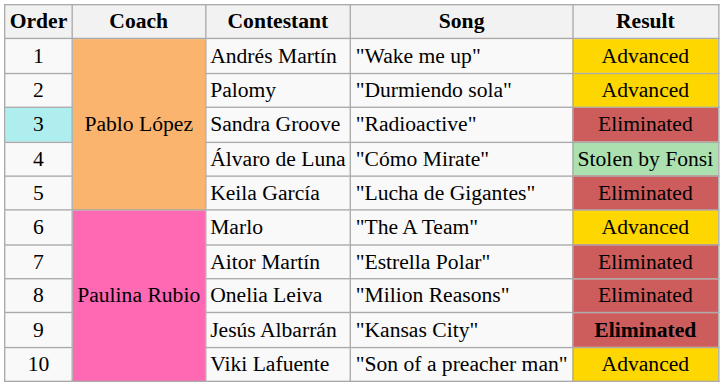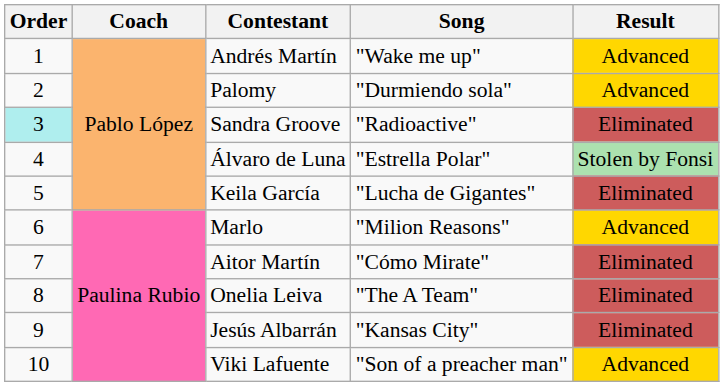 <table class=wikitable>
 <tr>
 <th>Order</th>
 <th>Coach</th>
 <th>Contestant</th>
 <th>Song</th>
 <th>Result</th>
 </tr>
 <tr>
 <td align=center>1</td>
 <td rowspan=5 align=center bgcolor=#fbb46e>Pablo López</td>
 <td>Andrés Martín</td>
 <td>"Wake me up"</td>
 <td align=center bgcolor=Gold align=center>Advanced</td>
 </tr>
 <tr>
 <td align=center>2</td>
 <td>Palomy</td>
 <td>"Durmiendo sola"</td>
 <td align=center bgcolor=Gold align=center>Advanced</td>
 </tr>
 <tr>
 <td align=center style="background: paleturquoise;">3</td>
 <td>Sandra Groove</td>
 <td>"Radioactive"</td>
 <td align=center bgcolor=IndianRed align=center>Eliminated</td>
 </tr>
 <tr>
 <td align=center>4</td>
 <td>Álvaro de Luna</td>
-<td>"Cómo Mirate"</td>
+<td>"Estrella Polar"</td>
 <td align=center bgcolor=#ace1af align=center>Stolen by Fonsi</td>
 </tr>
 <tr>
 <td align=center>5</td>
 <td>Keila García</td>
 <td>"Lucha de Gigantes"</td>
 <td align=center bgcolor=IndianRed align=center>Eliminated</td>
 </tr>
 <tr>
 <td align=center>6</td>
 <td rowspan=5 bgcolor=#ff69b4 align=center>Paulina Rubio</td>
 <td>Marlo</td>
-<td>"The A Team"</td>
+<td>"Milion Reasons"</td>
 <td align=center bgcolor=Gold>Advanced</td>
 </tr>
 <tr>
 <td align=center>7</td>
 <td>Aitor Martín</td>
-<td>"Estrella Polar"</td>
+<td>"Cómo Mirate"</td>
 <td align=center bgcolor=IndianRed align=center>Eliminated</td>
 </tr>
 <tr>
 <td align=center>8</td>
 <td>Onelia Leiva</td>
-<td>"Milion Reasons"</td>
+<td>"The A Team"</td>
 <td align=center bgcolor=IndianRed align=center>Eliminated</td>
 </tr>
 <tr>
 <td align=center>9</td>
 <td>Jesús Albarrán</td>
 <td>"Kansas City"</td>
-<td align=center bgcolor=IndianRed align=center><strong>Eliminated</strong></td>
+<td align=center bgcolor=IndianRed align=center>Eliminated</td>
 </tr>
 <tr>
 <td align=center>10</td>
 <td>Viki Lafuente</td>
 <td>"Son of a preacher man"</td>
 <td align=center bgcolor=Gold>Advanced</td>
 </tr>
 </table>
